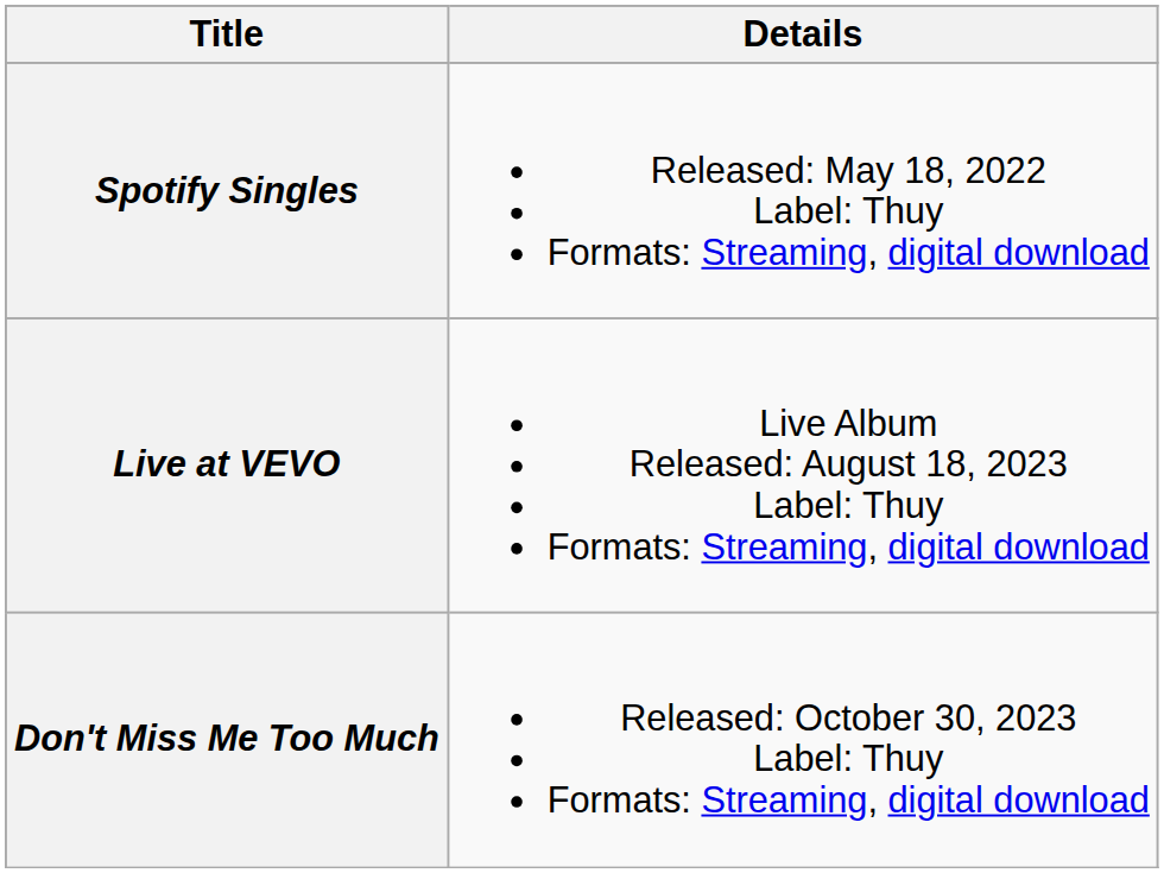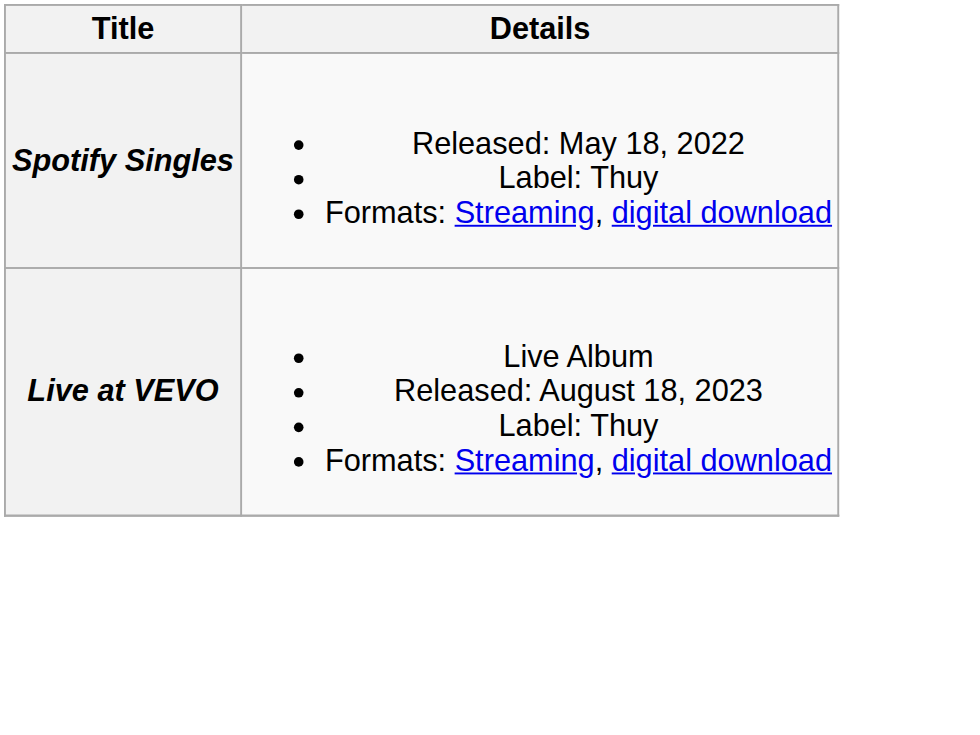 <table class="wikitable plainrowheaders" style="text-align:center;">
 <tr>
 <th scope="col">Title</th>
 <th scope="col">Details</th>
 </tr>
 <tr>
 <th scope="row"><em>Spotify Singles</em></th>
 <td><br><ul><li>Released: May 18, 2022</li><li>Label: Thuy</li><li>Formats: <a href='#'>Streaming</a>, <a href='#'>digital download</a></li></ul></td>
 </tr>
 <tr>
 <th scope="row"><em>Live at VEVO</em></th>
 <td><br><ul><li>Live Album</li><li>Released: August 18, 2023</li><li>Label: Thuy</li><li>Formats: <a href='#'>Streaming</a>, <a href='#'>digital download</a></li></ul></td>
 </tr>
 <tr>
-<th scope="row"><em>Don't Miss Me Too Much</em></th>
-<td><br><ul><li>Released: October 30, 2023</li><li>Label: Thuy</li><li>Formats: <a href='#'>Streaming</a>, <a href='#'>digital download</a></li></ul></td>
-</tr>
-<tr>
 </tr>
 </table>
